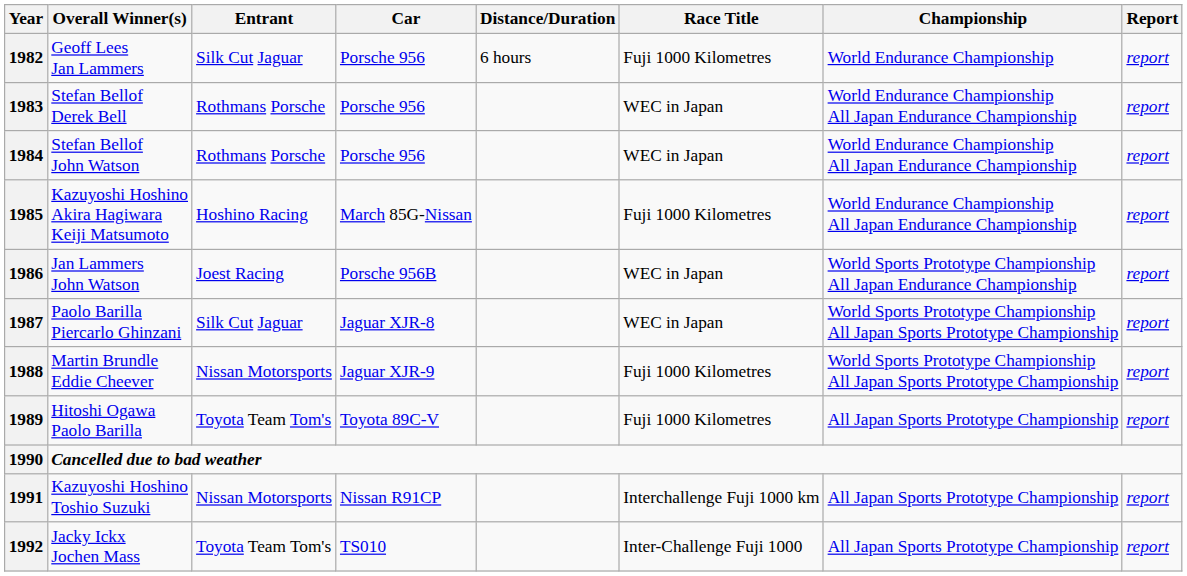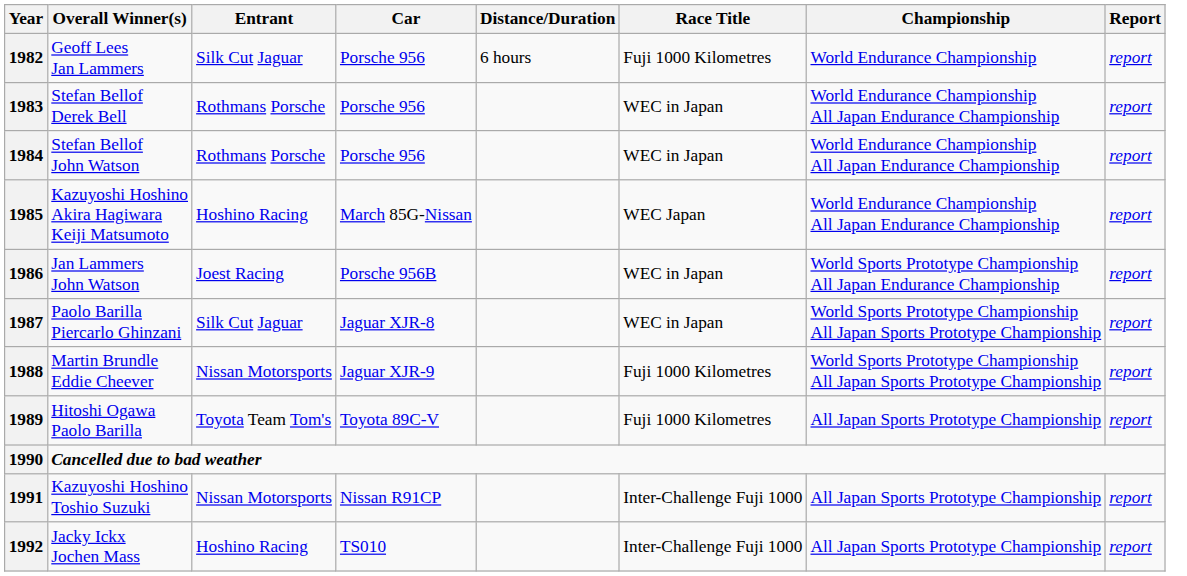 <table class="wikitable" style="font-size: 90%;">
 <tr>
 <th>Year</th>
 <th>Overall Winner(s)</th>
 <th>Entrant</th>
 <th>Car</th>
 <th>Distance/Duration</th>
 <th>Race Title</th>
 <th>Championship</th>
 <th>Report</th>
 </tr>
 <tr>
 <th>1982</th>
 <td> <a href='#'>Geoff Lees</a><br> <a href='#'>Jan Lammers</a></td>
 <td> <a href='#'>Silk Cut</a> <a href='#'>Jaguar</a></td>
 <td><a href='#'>Porsche 956</a></td>
 <td>6 hours</td>
 <td>Fuji 1000 Kilometres</td>
 <td><a href='#'>World Endurance Championship</a></td>
 <td><em><a href='#'>report</a></em></td>
 </tr>
 <tr>
 <th>1983</th>
 <td> <a href='#'>Stefan Bellof</a><br> <a href='#'>Derek Bell</a></td>
 <td> <a href='#'>Rothmans</a> <a href='#'>Porsche</a></td>
 <td><a href='#'>Porsche 956</a></td>
 <td></td>
 <td>WEC in Japan</td>
 <td><a href='#'>World Endurance Championship</a><br><a href='#'>All Japan Endurance Championship</a></td>
 <td><em><a href='#'>report</a></em></td>
 </tr>
 <tr>
 <th>1984</th>
 <td> <a href='#'>Stefan Bellof</a><br> <a href='#'>John Watson</a></td>
 <td> <a href='#'>Rothmans</a> <a href='#'>Porsche</a></td>
 <td><a href='#'>Porsche 956</a></td>
 <td></td>
 <td>WEC in Japan</td>
 <td><a href='#'>World Endurance Championship</a><br><a href='#'>All Japan Endurance Championship</a></td>
 <td><em><a href='#'>report</a></em></td>
 </tr>
 <tr>
 <th>1985</th>
 <td> <a href='#'>Kazuyoshi Hoshino</a><br> <a href='#'>Akira Hagiwara</a><br> <a href='#'>Keiji Matsumoto</a></td>
 <td> <a href='#'>Hoshino Racing</a></td>
 <td><a href='#'>March</a> 85G-<a href='#'>Nissan</a></td>
 <td></td>
-<td>Fuji 1000 Kilometres</td>
+<td>WEC Japan</td>
 <td><a href='#'>World Endurance Championship</a><br><a href='#'>All Japan Endurance Championship</a></td>
 <td><em><a href='#'>report</a></em></td>
 </tr>
 <tr>
 <th>1986</th>
 <td> <a href='#'>Jan Lammers</a><br> <a href='#'>John Watson</a></td>
 <td> <a href='#'>Joest Racing</a></td>
 <td><a href='#'>Porsche 956B</a></td>
 <td></td>
 <td>WEC in Japan</td>
 <td><a href='#'>World Sports Prototype Championship</a><br><a href='#'>All Japan Endurance Championship</a></td>
 <td><em><a href='#'>report</a></em></td>
 </tr>
 <tr>
 <th>1987</th>
 <td> <a href='#'>Paolo Barilla</a><br> <a href='#'>Piercarlo Ghinzani</a></td>
 <td> <a href='#'>Silk Cut</a> <a href='#'>Jaguar</a></td>
 <td><a href='#'>Jaguar XJR-8</a></td>
 <td></td>
 <td>WEC in Japan</td>
 <td><a href='#'>World Sports Prototype Championship</a><br><a href='#'>All Japan Sports Prototype Championship</a></td>
 <td><em><a href='#'>report</a></em></td>
 </tr>
 <tr>
 <th>1988</th>
 <td> <a href='#'>Martin Brundle</a><br> <a href='#'>Eddie Cheever</a></td>
 <td> <a href='#'>Nissan Motorsports</a></td>
 <td><a href='#'>Jaguar XJR-9</a></td>
 <td></td>
 <td>Fuji 1000 Kilometres</td>
 <td><a href='#'>World Sports Prototype Championship</a><br><a href='#'>All Japan Sports Prototype Championship</a></td>
 <td><em><a href='#'>report</a></em></td>
 </tr>
 <tr>
 <th>1989</th>
 <td> <a href='#'>Hitoshi Ogawa</a><br> <a href='#'>Paolo Barilla</a></td>
 <td> <a href='#'>Toyota</a> Team <a href='#'>Tom's</a></td>
 <td><a href='#'>Toyota 89C-V</a></td>
 <td></td>
 <td>Fuji 1000 Kilometres</td>
 <td><a href='#'>All Japan Sports Prototype Championship</a></td>
 <td><em><a href='#'>report</a></em></td>
 </tr>
 <tr>
 <th>1990</th>
 <td colspan=7><strong><em>Cancelled due to bad weather</em></strong></td>
 </tr>
 <tr>
 <th>1991</th>
 <td> <a href='#'>Kazuyoshi Hoshino</a><br> <a href='#'>Toshio Suzuki</a></td>
 <td> <a href='#'>Nissan Motorsports</a></td>
 <td><a href='#'>Nissan R91CP</a></td>
 <td></td>
-<td>Interchallenge Fuji 1000 km</td>
+<td>Inter-Challenge Fuji 1000</td>
 <td><a href='#'>All Japan Sports Prototype Championship</a></td>
 <td><em><a href='#'>report</a></em></td>
 </tr>
 <tr>
 <th>1992</th>
 <td> <a href='#'>Jacky Ickx</a><br> <a href='#'>Jochen Mass</a></td>
-<td> <a href='#'>Toyota</a> Team Tom's</td>
+<td> <a href='#'>Hoshino Racing</a></td>
 <td><a href='#'>TS010</a></td>
 <td></td>
 <td>Inter-Challenge Fuji 1000</td>
 <td><a href='#'>All Japan Sports Prototype Championship</a></td>
 <td><em><a href='#'>report</a></em></td>
 </tr>
 </table>
